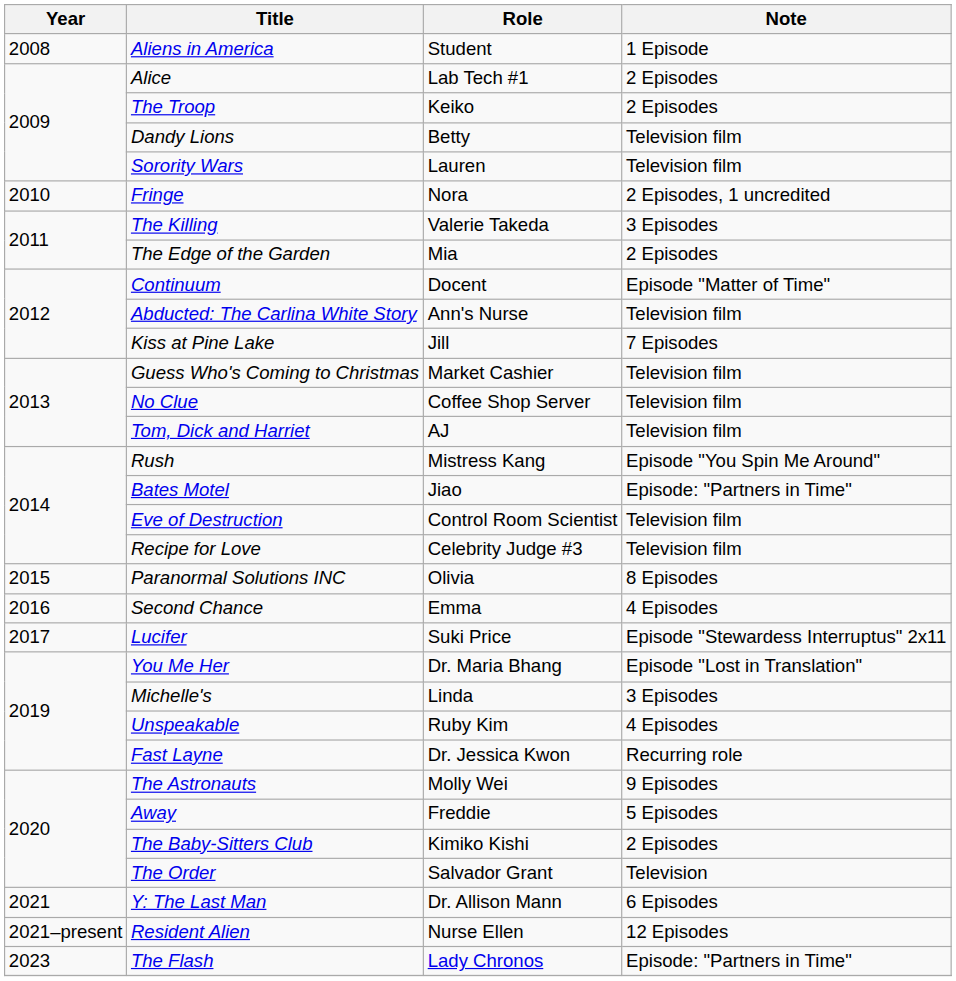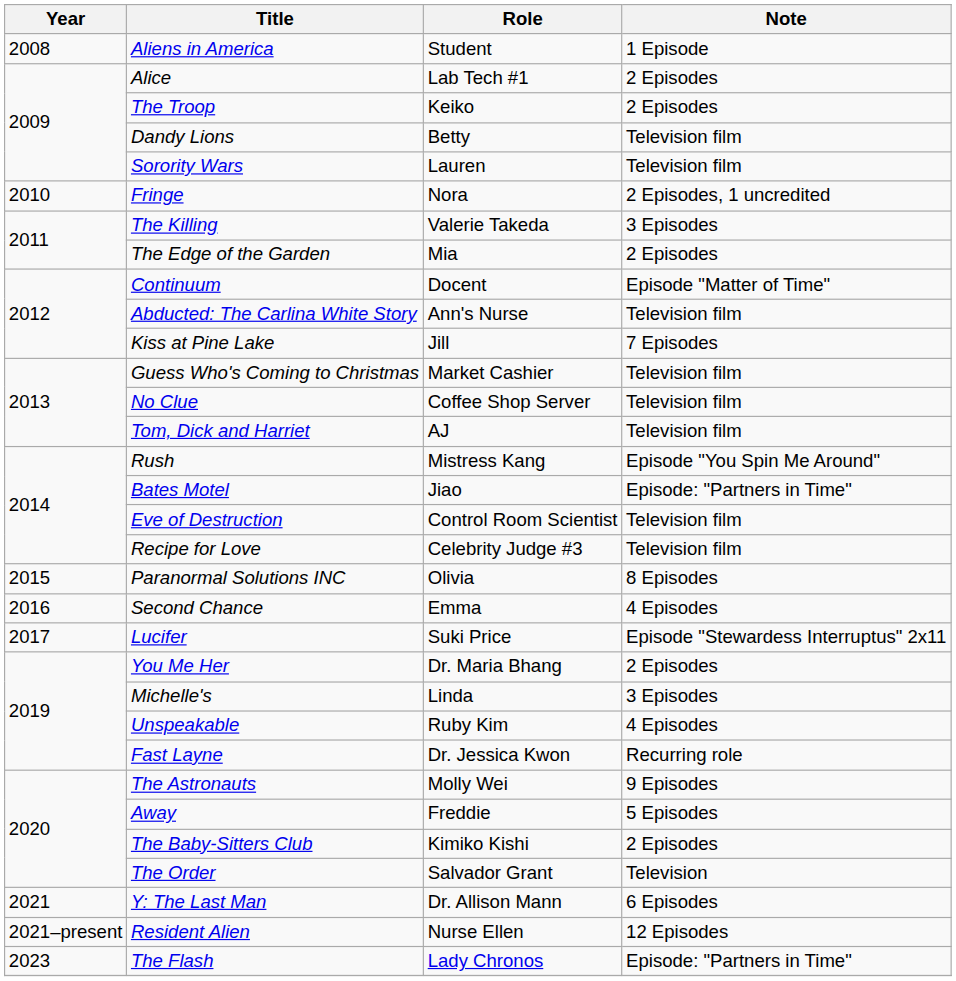 <table class="wikitable sortable">
 <tr>
 <th>Year</th>
 <th>Title</th>
 <th>Role</th>
 <th>Note</th>
 </tr>
 <tr>
 <td>2008</td>
 <td><em><a href='#'>Aliens in America</a></em></td>
 <td>Student</td>
 <td>1 Episode</td>
 </tr>
 <tr>
 <td rowspan="4">2009</td>
 <td><em>Alice</em></td>
 <td>Lab Tech #1</td>
 <td>2 Episodes</td>
 </tr>
 <tr>
 <td data-sort-value="Troop, The"><em><a href='#'>The Troop</a></em></td>
 <td>Keiko</td>
 <td>2 Episodes</td>
 </tr>
 <tr>
 <td><em>Dandy Lions</em></td>
 <td>Betty</td>
 <td>Television film</td>
 </tr>
 <tr>
 <td><em><a href='#'>Sorority Wars</a></em></td>
 <td>Lauren</td>
 <td>Television film</td>
 </tr>
 <tr>
 <td>2010</td>
 <td><em><a href='#'>Fringe</a></em></td>
 <td>Nora</td>
 <td>2 Episodes, 1 uncredited</td>
 </tr>
 <tr>
 <td rowspan="2">2011</td>
 <td data-sort-value="Killing, The"><em><a href='#'>The Killing</a></em></td>
 <td>Valerie Takeda</td>
 <td>3 Episodes</td>
 </tr>
 <tr>
 <td data-sort-value="Edge of the Garden, The"><em>The Edge of the Garden</em></td>
 <td>Mia</td>
 <td>2 Episodes</td>
 </tr>
 <tr>
 <td rowspan="3">2012</td>
 <td><em><a href='#'>Continuum</a></em></td>
 <td>Docent</td>
 <td>Episode "Matter of Time"</td>
 </tr>
 <tr>
 <td><em><a href='#'>Abducted: The Carlina White Story</a></em></td>
 <td>Ann's Nurse</td>
 <td>Television film</td>
 </tr>
 <tr>
 <td><em>Kiss at Pine Lake</em></td>
 <td>Jill</td>
 <td>7 Episodes</td>
 </tr>
 <tr>
 <td rowspan="3">2013</td>
 <td><em>Guess Who's Coming to Christmas</em></td>
 <td>Market Cashier</td>
 <td>Television film</td>
 </tr>
 <tr>
 <td><em><a href='#'>No Clue</a></em></td>
 <td>Coffee Shop Server</td>
 <td>Television film</td>
 </tr>
 <tr>
 <td><em><a href='#'>Tom, Dick and Harriet</a></em></td>
 <td>AJ</td>
 <td>Television film</td>
 </tr>
 <tr>
 <td rowspan="4">2014</td>
 <td><em>Rush</em></td>
 <td>Mistress Kang</td>
 <td>Episode "You Spin Me Around"</td>
 </tr>
 <tr>
 <td><em><a href='#'>Bates Motel</a></em></td>
 <td>Jiao</td>
 <td>Episode: "Partners in Time"</td>
 </tr>
 <tr>
 <td><em><a href='#'>Eve of Destruction</a></em></td>
 <td>Control Room Scientist</td>
 <td>Television film</td>
 </tr>
 <tr>
 <td><em>Recipe for Love</em></td>
 <td>Celebrity Judge #3</td>
 <td>Television film</td>
 </tr>
 <tr>
 <td>2015</td>
 <td><em>Paranormal Solutions INC</em></td>
 <td>Olivia</td>
 <td>8 Episodes</td>
 </tr>
 <tr>
 <td>2016</td>
 <td><em>Second Chance</em></td>
 <td>Emma</td>
 <td>4 Episodes</td>
 </tr>
 <tr>
 <td>2017</td>
 <td><em><a href='#'>Lucifer</a></em></td>
 <td>Suki Price</td>
 <td>Episode "Stewardess Interruptus" 2x11</td>
 </tr>
 <tr>
 <td rowspan="4">2019</td>
 <td><em><a href='#'>You Me Her</a></em></td>
 <td>Dr. Maria Bhang</td>
-<td>Episode "Lost in Translation"</td>
+<td>2 Episodes</td>
 </tr>
 <tr>
 <td><em>Michelle's</em></td>
 <td>Linda</td>
 <td>3 Episodes</td>
 </tr>
 <tr>
 <td><em><a href='#'>Unspeakable</a></em></td>
 <td>Ruby Kim</td>
 <td>4 Episodes</td>
 </tr>
 <tr>
 <td><em><a href='#'>Fast Layne</a></em></td>
 <td>Dr. Jessica Kwon</td>
 <td>Recurring role</td>
 </tr>
 <tr>
 <td rowspan="4">2020</td>
 <td data-sort-value="Astronauts, The"><em><a href='#'>The Astronauts</a></em></td>
 <td>Molly Wei</td>
 <td>9 Episodes</td>
 </tr>
 <tr>
 <td><em><a href='#'>Away</a></em></td>
 <td>Freddie</td>
 <td>5 Episodes</td>
 </tr>
 <tr>
 <td data-sort-value="Baby-Sitters Club, The"><em><a href='#'>The Baby-Sitters Club</a></em></td>
 <td>Kimiko Kishi</td>
 <td>2 Episodes</td>
 </tr>
 <tr>
 <td data-sort-value="Order, The"><em><a href='#'>The Order</a></em></td>
 <td>Salvador Grant</td>
 <td>Television</td>
 </tr>
 <tr>
 <td>2021</td>
 <td><em><a href='#'>Y: The Last Man</a></em></td>
 <td>Dr. Allison Mann</td>
 <td>6 Episodes</td>
 </tr>
 <tr>
 <td>2021–present</td>
 <td><em><a href='#'>Resident Alien</a></em></td>
 <td>Nurse Ellen</td>
 <td>12 Episodes</td>
 </tr>
 <tr>
 <td>2023</td>
 <td data-sort-value="Flash, The"><em><a href='#'>The Flash</a></em></td>
 <td><a href='#'>Lady Chronos</a></td>
 <td>Episode: "Partners in Time"</td>
 </tr>
 <tr>
 </tr>
 </table>
